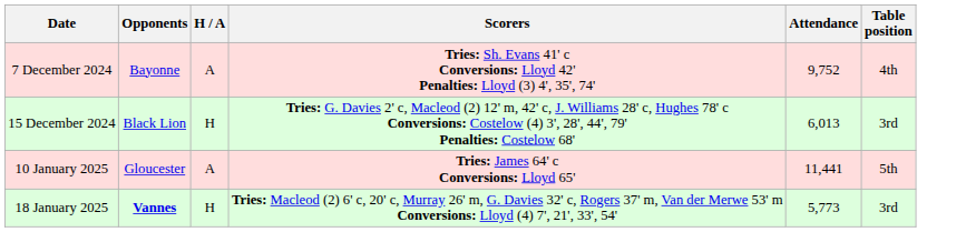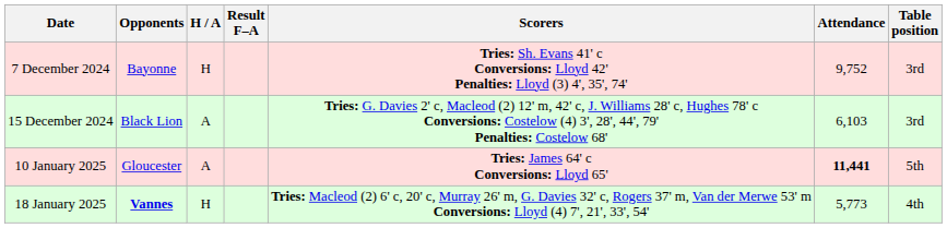 <table class="wikitable" style="text-align:center">
 <tr>
 <th>Date</th>
 <th>Opponents</th>
 <th>H / A</th>
+<th>Result<br>F–A</th>
 <th>Scorers</th>
 <th>Attendance</th>
 <th>Table<br>position</th>
 </tr>
 <tr bgcolor="#ffdddd">
 <td>7 December 2024</td>
 <td><a href='#'>Bayonne</a></td>
-<td>A</td>
+<td>H</td>
+<td></td>
 <td><strong>Tries:</strong> <a href='#'>Sh. Evans</a> 41' c<br><strong>Conversions:</strong> <a href='#'>Lloyd</a> 42'<br><strong>Penalties:</strong> <a href='#'>Lloyd</a> (3) 4', 35', 74'</td>
 <td>9,752</td>
-<td>4th</td>
+<td>3rd</td>
 </tr>
 <tr bgcolor="#ddffdd">
 <td>15 December 2024</td>
 <td><a href='#'>Black Lion</a></td>
-<td>H</td>
+<td>A</td>
+<td></td>
 <td><strong>Tries:</strong> <a href='#'>G. Davies</a> 2' c, <a href='#'>Macleod</a> (2) 12' m, 42' c, <a href='#'>J. Williams</a> 28' c, <a href='#'>Hughes</a> 78' c<br><strong>Conversions:</strong> <a href='#'>Costelow</a> (4) 3', 28', 44', 79'<br><strong>Penalties:</strong> <a href='#'>Costelow</a> 68'</td>
-<td>6,013</td>
+<td>6,103</td>
 <td>3rd</td>
 </tr>
 <tr bgcolor="#ffdddd">
 <td>10 January 2025</td>
 <td><a href='#'>Gloucester</a></td>
 <td>A</td>
+<td></td>
 <td><strong>Tries:</strong> <a href='#'>James</a> 64' c<br><strong>Conversions:</strong> <a href='#'>Lloyd</a> 65'</td>
-<td>11,441</td>
+<td><strong>11,441</strong></td>
 <td>5th</td>
 </tr>
 <tr bgcolor="#ddffdd">
 <td>18 January 2025</td>
 <td><strong><a href='#'>Vannes</a></strong></td>
 <td>H</td>
+<td></td>
 <td><strong>Tries:</strong> <a href='#'>Macleod</a> (2) 6' c, 20' c, <a href='#'>Murray</a> 26' m, <a href='#'>G. Davies</a> 32' c, <a href='#'>Rogers</a> 37' m, <a href='#'>Van der Merwe</a> 53' m<br><strong>Conversions:</strong> <a href='#'>Lloyd</a> (4) 7', 21', 33', 54'</td>
 <td>5,773</td>
-<td>3rd</td>
+<td>4th</td>
 </tr>
 </table>
